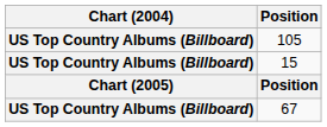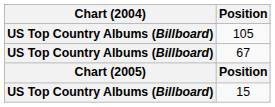 <table class="wikitable plainrowheaders" style="text-align:center">
 <tr>
 <th scope="col">Chart (2004)</th>
 <th scope="col">Position</th>
 </tr>
 <tr>
 <th scope="row">US Top Country Albums (<em>Billboard</em>)</th>
 <td>105</td>
 </tr>
 <tr>
 <th scope="row">US Top Country Albums (<em>Billboard</em>)</th>
-<td>15</td>
+<td>67</td>
 </tr>
 <tr>
 <th scope="col">Chart (2005)</th>
 <th scope="col">Position</th>
 </tr>
 <tr>
 <th scope="row">US Top Country Albums (<em>Billboard</em>)</th>
-<td>67</td>
+<td>15</td>
 </tr>
 </table>
